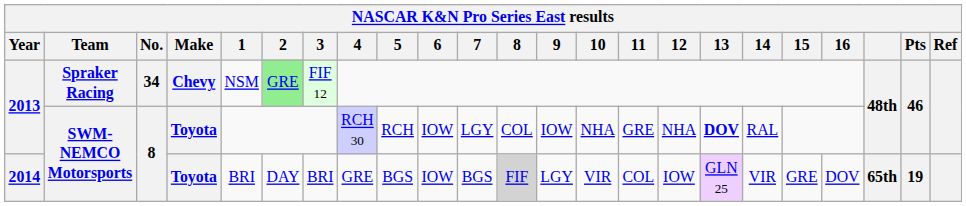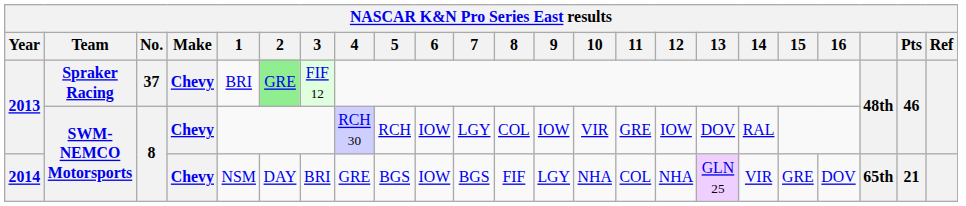 <table class="wikitable" style="text-align:center; font-size:75%">
 <tr>
 <th colspan=45><a href='#'>NASCAR K&N Pro Series East</a> results</th>
 </tr>
 <tr>
 <th>Year</th>
 <th>Team</th>
 <th>No.</th>
 <th>Make</th>
 <th>1</th>
 <th>2</th>
 <th>3</th>
 <th>4</th>
 <th>5</th>
 <th>6</th>
 <th>7</th>
 <th>8</th>
 <th>9</th>
 <th>10</th>
 <th>11</th>
 <th>12</th>
 <th>13</th>
 <th>14</th>
 <th>15</th>
 <th>16</th>
 <th></th>
 <th>Pts</th>
 <th>Ref</th>
 </tr>
 <tr>
 <th rowspan=2><a href='#'>2013</a></th>
 <th><a href='#'>Spraker Racing</a></th>
-<th>34</th>
+<th>37</th>
 <th><a href='#'>Chevy</a></th>
-<td><a href='#'>NSM</a></td>
+<td><a href='#'>BRI</a></td>
 <td style="background: lightgreen;"><a href='#'>GRE</a></td>
 <td style="background:#DFFFDF;"><a href='#'>FIF</a><br><small>12</small></td>
 <td colspan=13></td>
 <th rowspan=2>48th</th>
 <th rowspan=2>46</th>
 <th rowspan=2></th>
 </tr>
 <tr>
 <th rowspan=2><a href='#'>SWM-NEMCO Motorsports</a></th>
 <th rowspan=2>8</th>
-<th><a href='#'>Toyota</a></th>
+<th><a href='#'>Chevy</a></th>
 <td colspan=3></td>
 <td style="background:#CFCFFF;"><a href='#'>RCH</a><br><small>30</small></td>
 <td><a href='#'>RCH</a></td>
 <td><a href='#'>IOW</a></td>
 <td><a href='#'>LGY</a></td>
 <td><a href='#'>COL</a></td>
 <td><a href='#'>IOW</a></td>
-<td><a href='#'>NHA</a></td>
+<td><a href='#'>VIR</a></td>
 <td><a href='#'>GRE</a></td>
-<td><a href='#'>NHA</a></td>
-<td><strong><a href='#'>DOV</a></strong></td>
+<td><a href='#'>IOW</a></td>
+<td><a href='#'>DOV</a></td>
 <td><a href='#'>RAL</a></td>
 <td colspan=2></td>
 </tr>
 <tr>
 <th><a href='#'>2014</a></th>
-<th><a href='#'>Toyota</a></th>
-<td><a href='#'>BRI</a></td>
+<th><a href='#'>Chevy</a></th>
+<td><a href='#'>NSM</a></td>
 <td><a href='#'>DAY</a></td>
 <td><a href='#'>BRI</a></td>
 <td><a href='#'>GRE</a></td>
 <td><a href='#'>BGS</a></td>
 <td><a href='#'>IOW</a></td>
 <td><a href='#'>BGS</a></td>
-<td style="background: lightgrey;"><a href='#'>FIF</a></td>
+<td><a href='#'>FIF</a></td>
 <td><a href='#'>LGY</a></td>
-<td><a href='#'>VIR</a></td>
+<td><a href='#'>NHA</a></td>
 <td><a href='#'>COL</a></td>
-<td><a href='#'>IOW</a></td>
+<td><a href='#'>NHA</a></td>
 <td style="background:#EFCFFF;"><a href='#'>GLN</a><br><small>25</small></td>
 <td><a href='#'>VIR</a></td>
 <td><a href='#'>GRE</a></td>
 <td><a href='#'>DOV</a></td>
 <th>65th</th>
-<th>19</th>
+<th>21</th>
 <th></th>
 </tr>
 </table>
